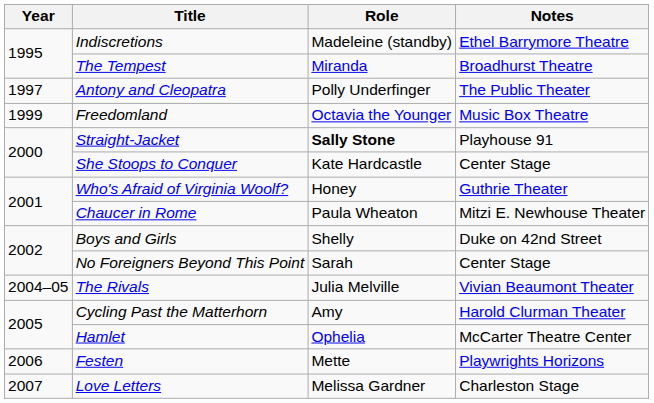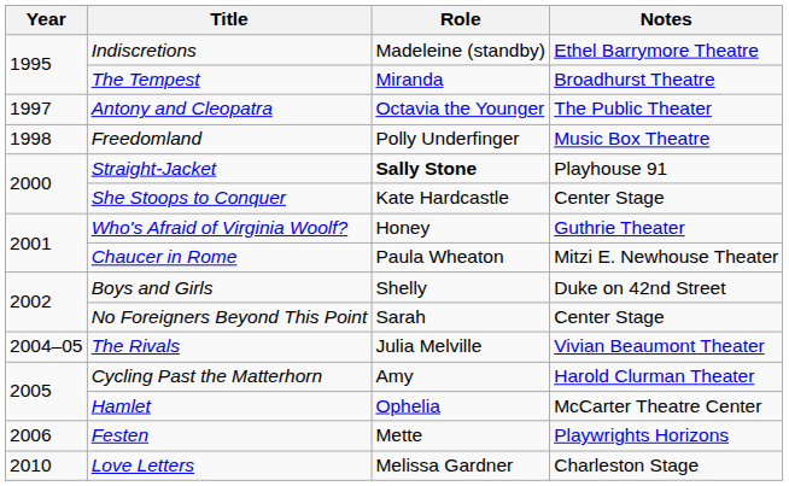 <table class="wikitable sortable">
 <tr>
 <th>Year</th>
 <th>Title</th>
 <th>Role</th>
 <th class="unsortable">Notes</th>
 </tr>
 <tr>
 <td rowspan=2>1995</td>
 <td><em>Indiscretions</em></td>
 <td>Madeleine (standby)</td>
 <td><a href='#'>Ethel Barrymore Theatre</a></td>
 </tr>
 <tr>
 <td data-sort-value="Tempest, The"><em><a href='#'>The Tempest</a></em></td>
 <td><a href='#'>Miranda</a></td>
 <td><a href='#'>Broadhurst Theatre</a></td>
 </tr>
 <tr>
 <td>1997</td>
 <td><em><a href='#'>Antony and Cleopatra</a></em></td>
-<td>Polly Underfinger</td>
+<td><a href='#'>Octavia the Younger</a></td>
 <td><a href='#'>The Public Theater</a></td>
 </tr>
 <tr>
-<td>1999</td>
+<td>1998</td>
 <td><em>Freedomland</em></td>
-<td><a href='#'>Octavia the Younger</a></td>
+<td>Polly Underfinger</td>
 <td><a href='#'>Music Box Theatre</a></td>
 </tr>
 <tr>
 <td rowspan=2>2000</td>
 <td><em><a href='#'>Straight-Jacket</a></em></td>
 <td><strong>Sally Stone</strong></td>
 <td>Playhouse 91</td>
 </tr>
 <tr>
 <td><em><a href='#'>She Stoops to Conquer</a></em></td>
 <td>Kate Hardcastle</td>
 <td>Center Stage</td>
 </tr>
 <tr>
 <td rowspan=2>2001</td>
 <td><em><a href='#'>Who's Afraid of Virginia Woolf?</a></em></td>
 <td>Honey</td>
 <td><a href='#'>Guthrie Theater</a></td>
 </tr>
 <tr>
 <td><em><a href='#'>Chaucer in Rome</a></em></td>
 <td>Paula Wheaton</td>
 <td>Mitzi E. Newhouse Theater</td>
 </tr>
 <tr>
 <td rowspan="2">2002</td>
 <td><em>Boys and Girls</em></td>
 <td>Shelly</td>
 <td>Duke on 42nd Street</td>
 </tr>
 <tr>
 <td><em>No Foreigners Beyond This Point</em></td>
 <td>Sarah</td>
 <td>Center Stage</td>
 </tr>
 <tr>
 <td>2004–05</td>
 <td data-sort-value="Rivals, The"><em><a href='#'>The Rivals</a></em></td>
 <td>Julia Melville</td>
 <td><a href='#'>Vivian Beaumont Theater</a></td>
 </tr>
 <tr>
 <td rowspan="2">2005</td>
 <td><em>Cycling Past the Matterhorn</em></td>
 <td>Amy</td>
 <td><a href='#'>Harold Clurman Theater</a></td>
 </tr>
 <tr>
 <td><em><a href='#'>Hamlet</a></em></td>
 <td><a href='#'>Ophelia</a></td>
 <td>McCarter Theatre Center</td>
 </tr>
 <tr>
 <td>2006</td>
 <td><em><a href='#'>Festen</a></em></td>
 <td>Mette</td>
 <td><a href='#'>Playwrights Horizons</a></td>
 </tr>
 <tr>
-<td>2007</td>
+<td>2010</td>
 <td><em><a href='#'>Love Letters</a></em></td>
 <td>Melissa Gardner</td>
 <td>Charleston Stage</td>
 </tr>
 </table>
